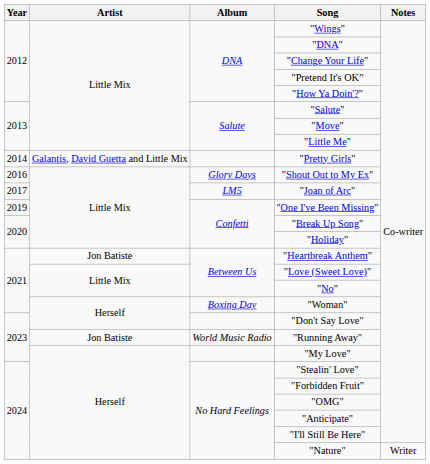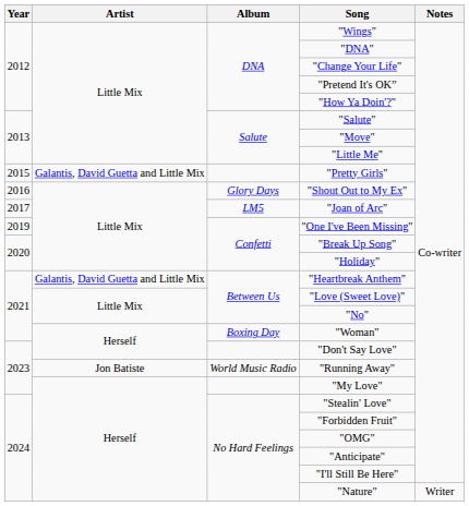 <table class="wikitable sortable plainrowheaders" style="text-align:center;">
 <tr>
 <th>Year</th>
 <th>Artist</th>
 <th>Album</th>
 <th>Song</th>
 <th>Notes</th>
 </tr>
 <tr>
 <td rowspan="5">2012</td>
 <td rowspan="8">Little Mix</td>
 <td rowspan="5"><em><a href='#'>DNA</a></em></td>
 <td>"<a href='#'>Wings</a>"</td>
 <td rowspan="26">Co-writer</td>
 </tr>
 <tr>
 <td>"<a href='#'>DNA</a>"</td>
 </tr>
 <tr>
 <td>"<a href='#'>Change Your Life</a>"</td>
 </tr>
 <tr>
 <td>"Pretend It's OK”</td>
 </tr>
 <tr>
 <td>"<a href='#'>How Ya Doin'?</a>"</td>
 </tr>
 <tr>
 <td rowspan="3">2013</td>
 <td rowspan="3"><em><a href='#'>Salute</a></em></td>
 <td>"<a href='#'>Salute</a>"</td>
 </tr>
 <tr>
 <td>"<a href='#'>Move</a>"</td>
 </tr>
 <tr>
 <td>"<a href='#'>Little Me</a>"</td>
 </tr>
 <tr>
-<td>2014</td>
+<td>2015</td>
 <td><a href='#'>Galantis</a>, <a href='#'>David Guetta</a> and Little Mix</td>
 <td></td>
 <td>"<a href='#'>Pretty Girls</a>"</td>
 </tr>
 <tr>
 <td>2016</td>
 <td rowspan="5">Little Mix</td>
 <td><em><a href='#'>Glory Days</a></em></td>
 <td>"<a href='#'>Shout Out to My Ex</a>"</td>
 </tr>
 <tr>
 <td>2017</td>
 <td><em><a href='#'>LM5</a></em></td>
 <td>"<a href='#'>Joan of Arc</a>"</td>
 </tr>
 <tr>
 <td>2019</td>
 <td rowspan="3"><em><a href='#'>Confetti</a></em></td>
 <td>"<a href='#'>One I've Been Missing</a>"</td>
 </tr>
 <tr>
 <td rowspan="2">2020</td>
 <td>"<a href='#'>Break Up Song</a>"</td>
 </tr>
 <tr>
 <td>"<a href='#'>Holiday</a>"</td>
 </tr>
 <tr>
 <td rowspan="4">2021</td>
-<td>Jon Batiste</td>
+<td><a href='#'>Galantis</a>, <a href='#'>David Guetta</a> and Little Mix</td>
 <td rowspan="3"><em><a href='#'>Between Us</a></em></td>
 <td>"<a href='#'>Heartbreak Anthem</a>"</td>
 </tr>
 <tr>
 <td rowspan="2">Little Mix</td>
 <td>"<a href='#'>Love (Sweet Love)</a>"</td>
 </tr>
 <tr>
 <td>"<a href='#'>No</a>"</td>
 </tr>
 <tr>
 <td rowspan="2">Herself</td>
 <td><em><a href='#'>Boxing Day</a></em></td>
 <td>"Woman"</td>
 </tr>
 <tr>
 <td rowspan="3">2023</td>
 <td></td>
 <td>"Don't Say Love"</td>
 </tr>
 <tr>
 <td>Jon Batiste</td>
 <td><em>World Music Radio</em></td>
 <td>"Running Away"</td>
 </tr>
 <tr>
 <td rowspan="9">Herself</td>
 <td></td>
 <td>"My Love"</td>
 </tr>
 <tr>
 <td rowspan="6">2024</td>
 <td rowspan="6"><em>No Hard Feelings</em></td>
 <td>"Stealin' Love"</td>
 </tr>
 <tr>
 <td>"Forbidden Fruit"</td>
 </tr>
 <tr>
 <td>"OMG"</td>
 </tr>
 <tr>
 <td>"Anticipate"</td>
 </tr>
 <tr>
 <td>"I'll Still Be Here"</td>
 </tr>
 <tr>
 <td>"Nature"</td>
 <td rowspan="1">Writer</td>
 </tr>
 </table>
